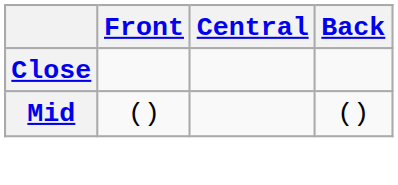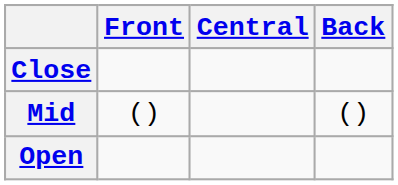 <table class="wikitable">
 <tr>
 <th></th>
 <th align="center"><a href='#'>Front</a></th>
 <th align="center"><a href='#'>Central</a></th>
 <th><a href='#'>Back</a></th>
 </tr>
 <tr align="center">
 <th><a href='#'>Close</a></th>
 <td></td>
 <td></td>
 <td></td>
 </tr>
 <tr align="center">
 <th><a href='#'>Mid</a></th>
 <td>()</td>
 <td></td>
 <td>()</td>
 </tr>
+<tr align="center">
+<th><a href='#'>Open</a></th>
+<td></td>
+<td></td>
+<td></td>
+</tr>
 </table>
